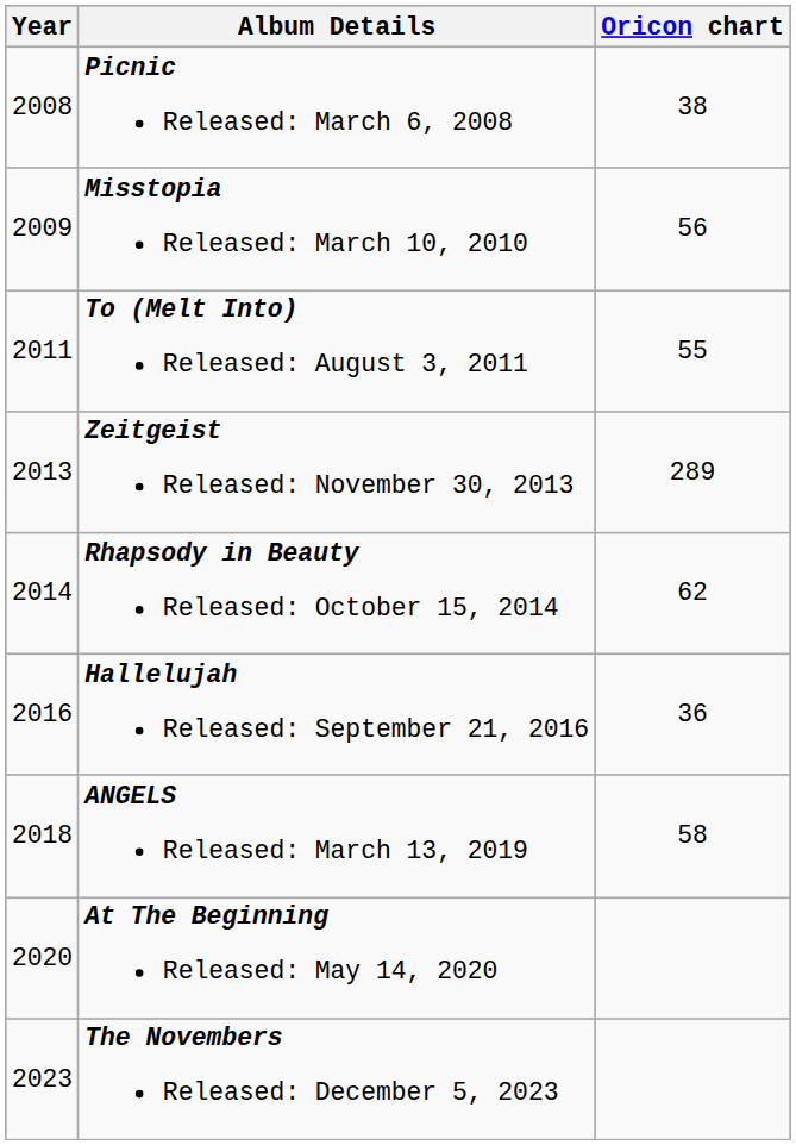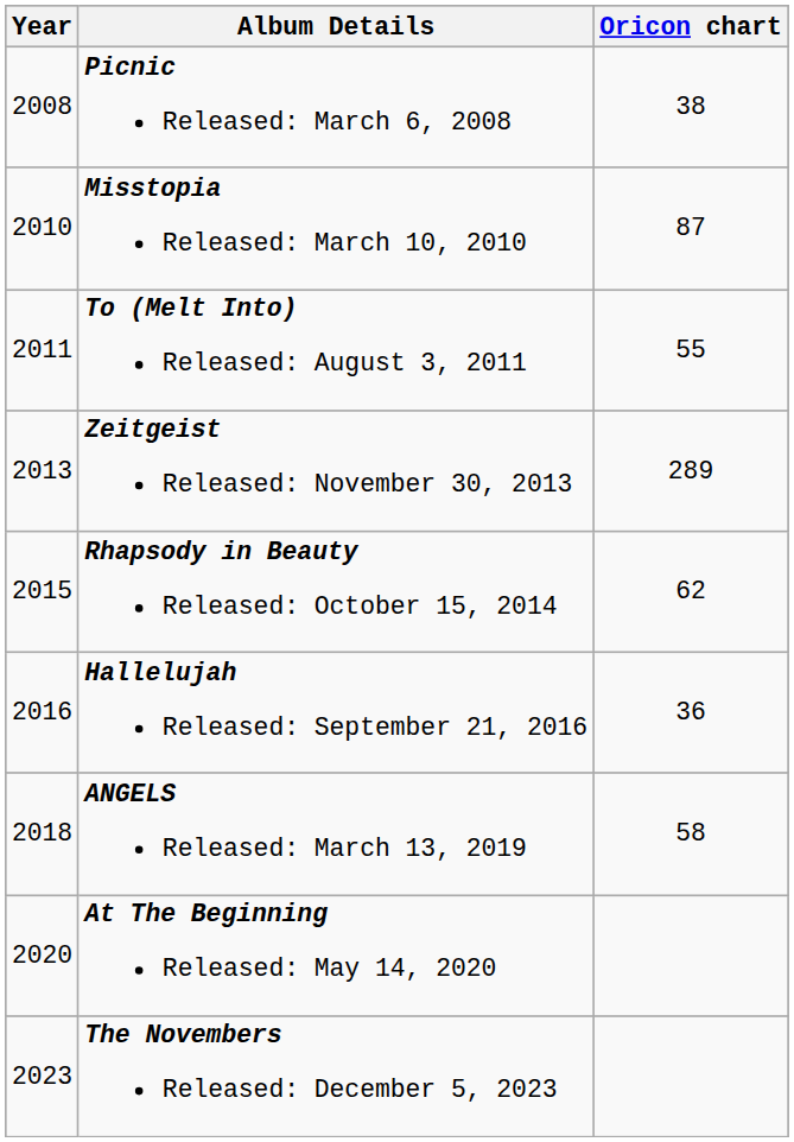 <table class="wikitable sortable mw-collapsible">
 <tr>
 <th>Year</th>
 <th>Album Details</th>
 <th><a href='#'>Oricon</a> chart</th>
 </tr>
 <tr>
 <td>2008</td>
 <td><strong><em>Picnic</em></strong><br><ul><li>Released: March 6, 2008</li></ul></td>
 <td align="center">38</td>
 </tr>
 <tr>
-<td>2009</td>
+<td>2010</td>
 <td><strong><em>Misstopia</em></strong><br><ul><li>Released: March 10, 2010</li></ul></td>
-<td align="center">56</td>
+<td align="center">87</td>
 </tr>
 <tr>
 <td>2011</td>
 <td><strong><em>To (Melt Into)</em></strong><br><ul><li>Released: August 3, 2011</li></ul></td>
 <td align="center">55</td>
 </tr>
 <tr>
 <td>2013</td>
 <td><strong><em>Zeitgeist</em></strong><br><ul><li>Released: November 30, 2013</li></ul></td>
 <td align="center">289</td>
 </tr>
 <tr>
-<td>2014</td>
+<td>2015</td>
 <td><strong><em>Rhapsody in Beauty</em></strong><br><ul><li>Released: October 15, 2014</li></ul></td>
 <td align="center">62</td>
 </tr>
 <tr>
 <td>2016</td>
 <td><strong><em>Hallelujah</em></strong><br><ul><li>Released: September 21, 2016</li></ul></td>
 <td align="center">36</td>
 </tr>
 <tr>
 <td>2018</td>
 <td><strong><em>ANGELS</em></strong><br><ul><li>Released: March 13, 2019</li></ul></td>
 <td align="center">58</td>
 </tr>
 <tr>
 <td>2020</td>
 <td><strong><em>At The Beginning</em></strong><br><ul><li>Released: May 14, 2020</li></ul></td>
 <td align="center"></td>
 </tr>
 <tr>
 <td>2023</td>
 <td><strong><em>The Novembers</em></strong><br><ul><li>Released: December 5, 2023</li></ul></td>
 <td align="center"></td>
 </tr>
 </table>
